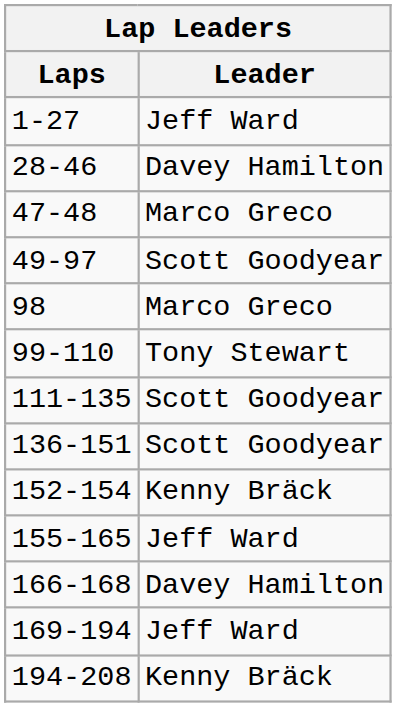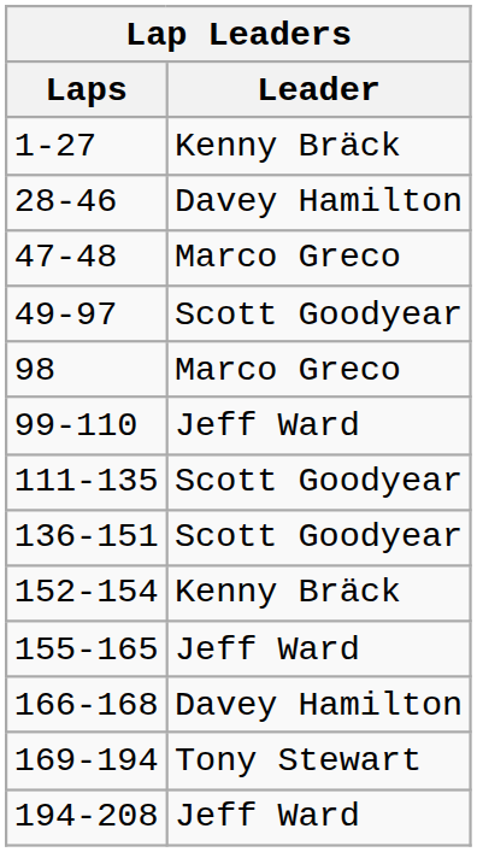 <table class="wikitable">
 <tr>
 <th colspan=2>Lap Leaders</th>
 </tr>
 <tr>
 <th>Laps</th>
 <th>Leader</th>
 </tr>
 <tr>
 <td>1-27</td>
-<td>Jeff Ward</td>
+<td>Kenny Bräck</td>
 </tr>
 <tr>
 <td>28-46</td>
 <td>Davey Hamilton</td>
 </tr>
 <tr>
 <td>47-48</td>
 <td>Marco Greco</td>
 </tr>
 <tr>
 <td>49-97</td>
 <td>Scott Goodyear</td>
 </tr>
 <tr>
 <td>98</td>
 <td>Marco Greco</td>
 </tr>
 <tr>
 <td>99-110</td>
-<td>Tony Stewart</td>
+<td>Jeff Ward</td>
 </tr>
 <tr>
 <td>111-135</td>
 <td>Scott Goodyear</td>
 </tr>
 <tr>
 <td>136-151</td>
 <td>Scott Goodyear</td>
 </tr>
 <tr>
 <td>152-154</td>
 <td>Kenny Bräck</td>
 </tr>
 <tr>
 <td>155-165</td>
 <td>Jeff Ward</td>
 </tr>
 <tr>
 <td>166-168</td>
 <td>Davey Hamilton</td>
 </tr>
 <tr>
 <td>169-194</td>
-<td>Jeff Ward</td>
+<td>Tony Stewart</td>
 </tr>
 <tr>
 <td>194-208</td>
-<td>Kenny Bräck</td>
+<td>Jeff Ward</td>
 </tr>
 </table>
